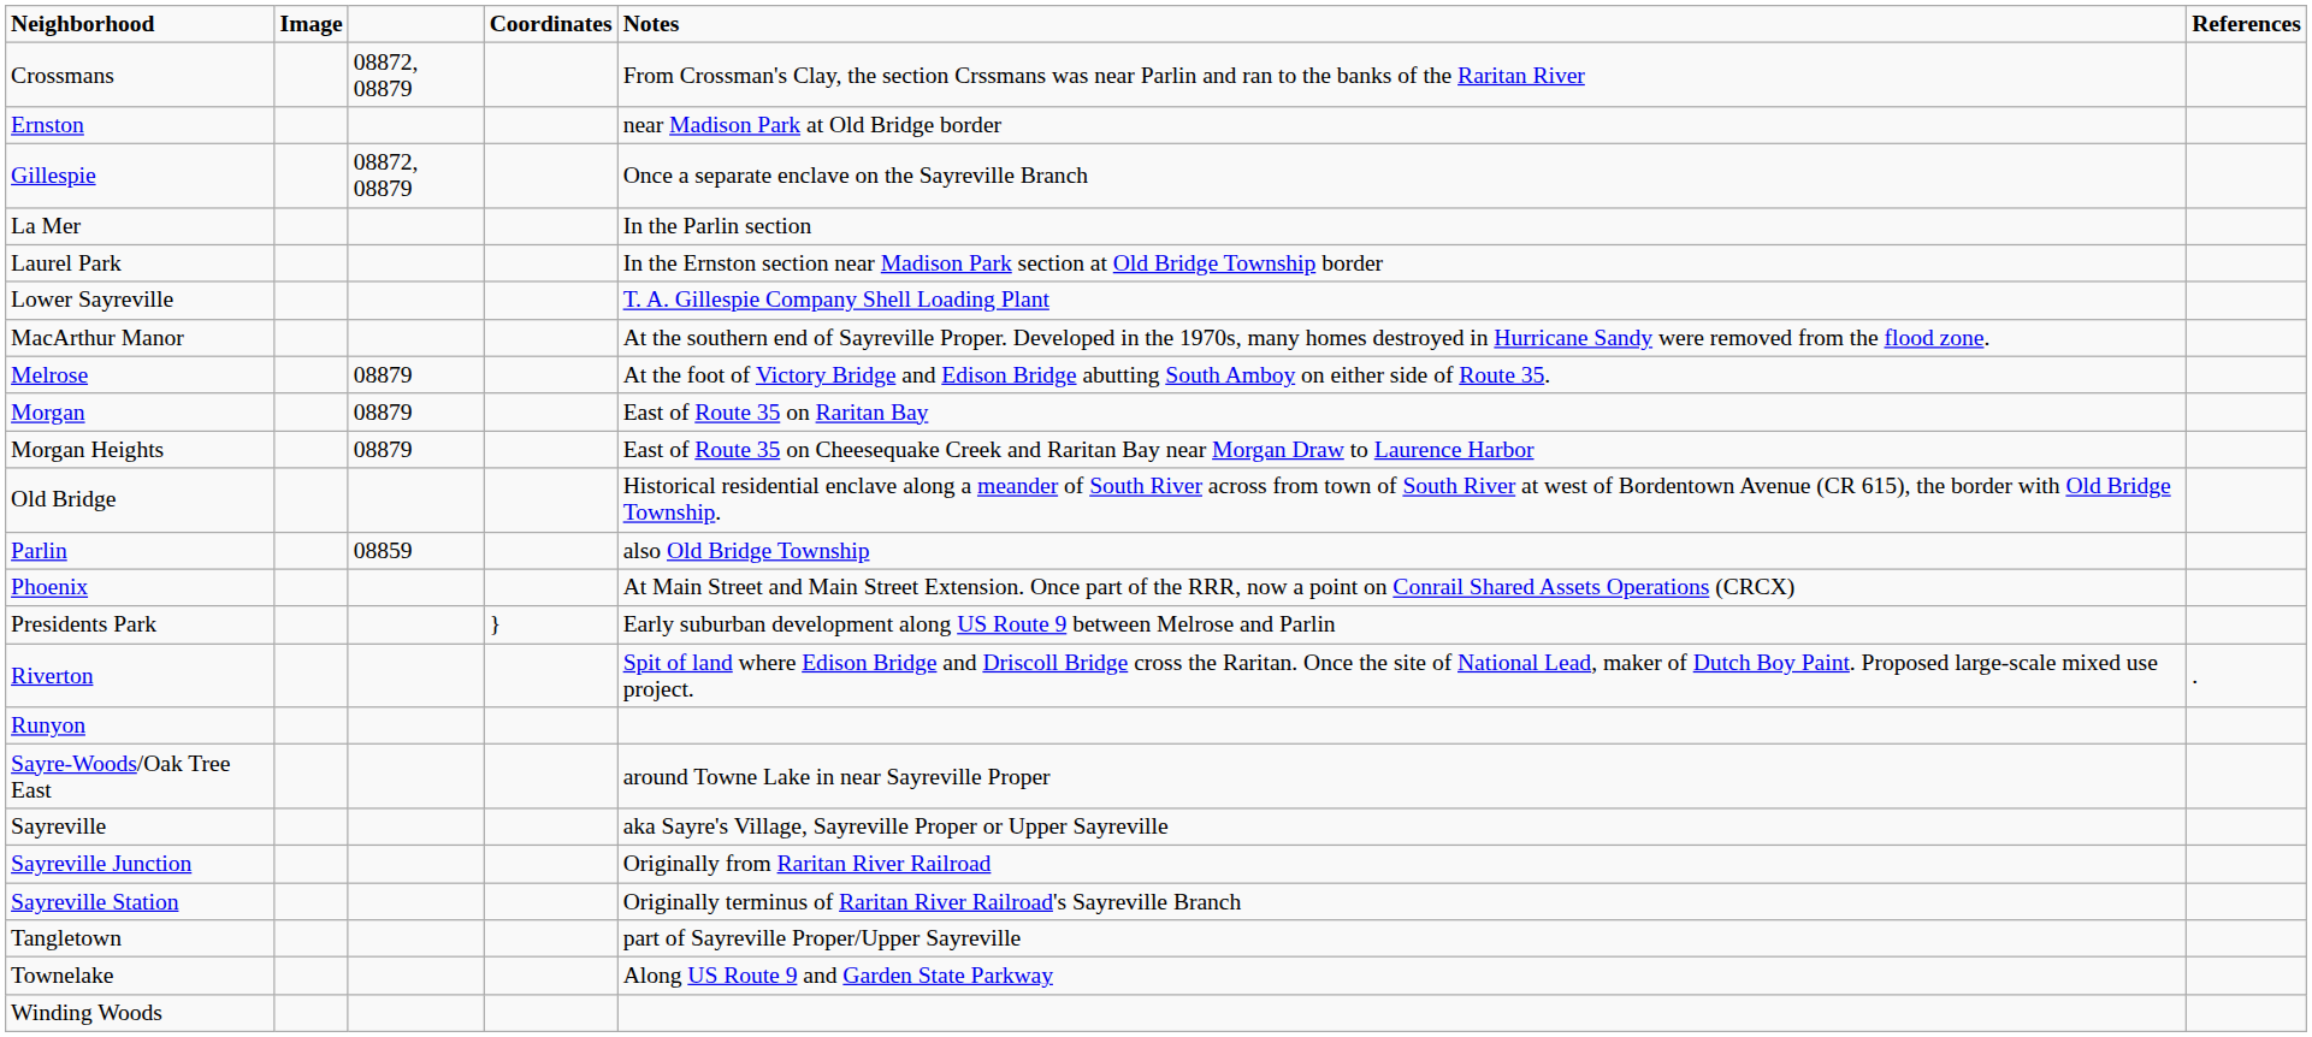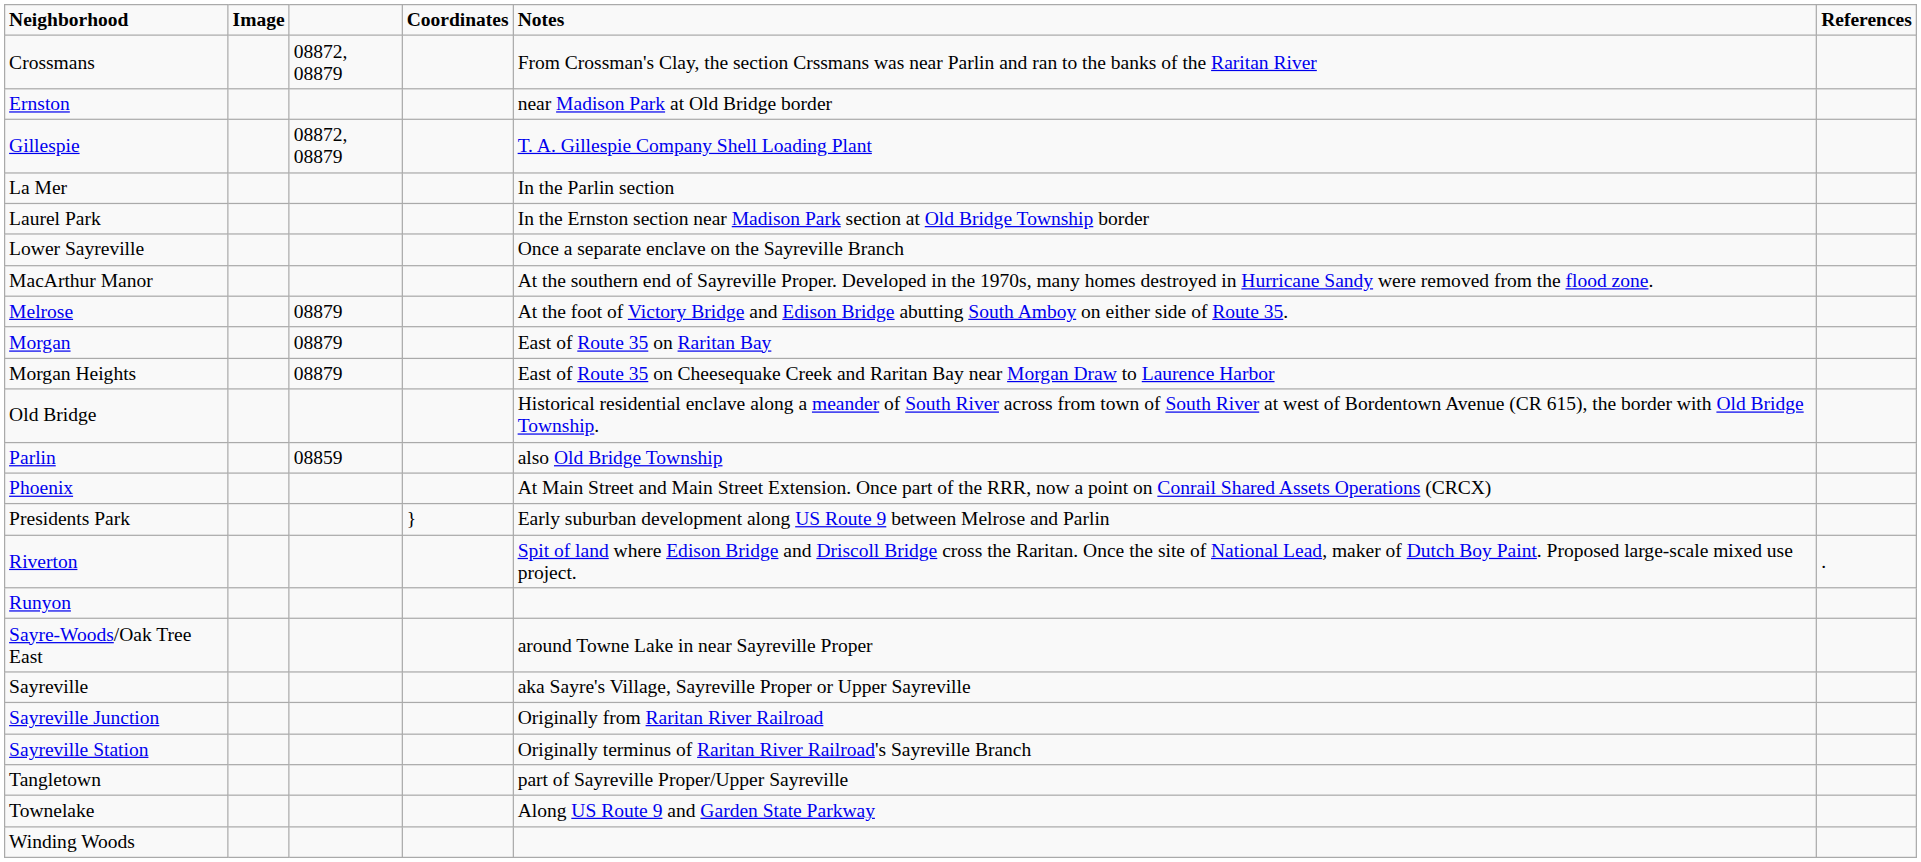 <table class="wikitable sortable">
 <tr>
 <td><strong>Neighborhood</strong></td>
 <td><strong>Image</strong></td>
 <td></td>
 <td><strong>Coordinates</strong></td>
 <td><strong>Notes</strong></td>
 <td><strong>References</strong></td>
 </tr>
 <tr>
 <td>Crossmans</td>
 <td></td>
 <td>08872, 08879</td>
 <td></td>
 <td>From Crossman's Clay, the section Crssmans was near Parlin and ran to the banks of the <a href='#'>Raritan River</a></td>
 </tr>
 <tr>
 <td><a href='#'>Ernston</a></td>
 <td></td>
 <td></td>
 <td></td>
 <td>near <a href='#'>Madison Park</a> at Old Bridge border</td>
 <td></td>
 </tr>
 <tr>
 <td><a href='#'>Gillespie</a></td>
 <td></td>
 <td>08872, 08879</td>
 <td></td>
-<td>Once a separate enclave on the Sayreville Branch</td>
+<td><a href='#'>T. A. Gillespie Company Shell Loading Plant</a></td>
 <td></td>
 </tr>
 <tr>
 <td>La Mer</td>
 <td></td>
 <td></td>
 <td></td>
 <td>In the Parlin section</td>
 <td></td>
 </tr>
 <tr>
 <td>Laurel Park</td>
 <td></td>
 <td></td>
 <td></td>
 <td>In the Ernston section near <a href='#'>Madison Park</a> section at <a href='#'>Old Bridge Township</a> border</td>
 <td></td>
 </tr>
 <tr>
 <td>Lower Sayreville</td>
 <td></td>
 <td></td>
 <td></td>
-<td><a href='#'>T. A. Gillespie Company Shell Loading Plant</a></td>
+<td>Once a separate enclave on the Sayreville Branch</td>
 <td></td>
 </tr>
 <tr>
 <td>MacArthur Manor</td>
 <td></td>
 <td></td>
 <td></td>
 <td>At the southern end of Sayreville Proper. Developed in the 1970s, many homes destroyed in <a href='#'>Hurricane Sandy</a> were removed from the <a href='#'>flood zone</a>.</td>
 <td></td>
 </tr>
 <tr>
 <td><a href='#'>Melrose</a></td>
 <td></td>
 <td>08879</td>
 <td></td>
 <td>At the foot of  <a href='#'>Victory Bridge</a> and <a href='#'>Edison Bridge</a> abutting <a href='#'>South Amboy</a> on either side of <a href='#'>Route 35</a>.</td>
 <td></td>
 </tr>
 <tr>
 <td><a href='#'>Morgan</a></td>
 <td></td>
 <td>08879</td>
 <td></td>
 <td>East of <a href='#'>Route 35</a> on <a href='#'>Raritan Bay</a></td>
 <td></td>
 </tr>
 <tr>
 <td>Morgan Heights</td>
 <td></td>
 <td>08879</td>
 <td></td>
 <td>East of <a href='#'>Route 35</a> on Cheesequake Creek and Raritan Bay near <a href='#'>Morgan Draw</a> to <a href='#'>Laurence Harbor</a></td>
 <td></td>
 </tr>
 <tr>
 <td>Old Bridge</td>
 <td></td>
 <td></td>
 <td></td>
 <td>Historical residential enclave along a <a href='#'>meander</a> of <a href='#'>South River</a> across from town of <a href='#'>South River</a> at west of Bordentown Avenue (CR 615), the border with <a href='#'>Old Bridge Township</a>.</td>
 <td></td>
 </tr>
 <tr>
 <td><a href='#'>Parlin</a></td>
 <td></td>
 <td>08859</td>
 <td></td>
 <td>also <a href='#'>Old Bridge Township</a></td>
 <td></td>
 </tr>
 <tr>
 <td><a href='#'>Phoenix</a></td>
 <td></td>
 <td></td>
 <td></td>
 <td>At Main Street and Main Street Extension. Once part of the RRR, now a point on <a href='#'>Conrail Shared Assets Operations</a> (CRCX)</td>
 <td></td>
 </tr>
 <tr>
 <td>Presidents Park</td>
 <td></td>
 <td></td>
 <td>}</td>
 <td>Early suburban development along <a href='#'>US Route 9</a> between Melrose and Parlin</td>
 <td></td>
 </tr>
 <tr>
 <td><a href='#'>Riverton</a></td>
 <td></td>
 <td></td>
 <td></td>
 <td><a href='#'>Spit of land</a> where <a href='#'>Edison Bridge</a> and <a href='#'>Driscoll Bridge</a> cross the Raritan. Once the site of <a href='#'>National Lead</a>, maker of <a href='#'>Dutch Boy Paint</a>. Proposed large-scale mixed use project.</td>
 <td>.</td>
 </tr>
 <tr>
 <td><a href='#'>Runyon</a></td>
 <td></td>
 <td></td>
 <td></td>
 <td></td>
 <td></td>
 </tr>
 <tr>
 <td><a href='#'>Sayre-Woods</a>/Oak Tree East</td>
 <td></td>
 <td></td>
 <td></td>
 <td>around Towne Lake in near Sayreville Proper</td>
 <td></td>
 </tr>
 <tr>
 <td>Sayreville</td>
 <td></td>
 <td></td>
 <td></td>
 <td>aka Sayre's Village, Sayreville Proper or Upper Sayreville</td>
 <td></td>
 </tr>
 <tr>
 <td><a href='#'>Sayreville Junction</a></td>
 <td></td>
 <td></td>
 <td></td>
 <td>Originally from <a href='#'>Raritan River Railroad</a></td>
 <td></td>
 </tr>
 <tr>
 <td><a href='#'>Sayreville Station</a></td>
 <td></td>
 <td></td>
 <td></td>
 <td>Originally terminus of <a href='#'>Raritan River Railroad</a>'s Sayreville Branch</td>
 <td></td>
 </tr>
 <tr>
 <td>Tangletown</td>
 <td></td>
 <td></td>
 <td></td>
 <td>part of Sayreville Proper/Upper Sayreville</td>
 <td></td>
 </tr>
 <tr>
 <td>Townelake</td>
 <td></td>
 <td></td>
 <td></td>
 <td>Along <a href='#'>US Route 9</a> and <a href='#'>Garden State Parkway</a></td>
 <td></td>
 </tr>
 <tr>
 <td>Winding Woods</td>
 <td></td>
 <td></td>
 <td></td>
 <td></td>
 <td></td>
 </tr>
 </table>
